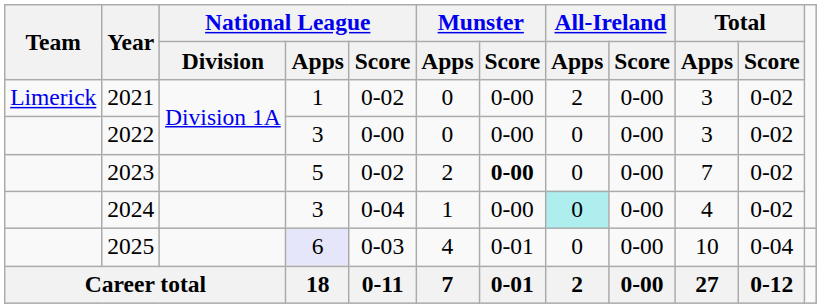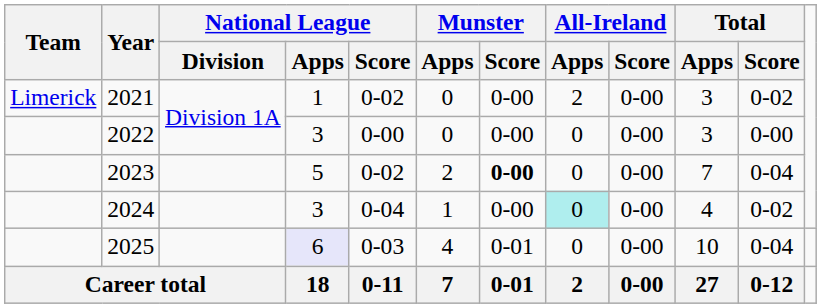 <table class="wikitable" style="text-align:center">
 <tr>
 <th rowspan="2">Team</th>
 <th rowspan="2">Year</th>
 <th colspan="3"><a href='#'>National League</a></th>
 <th colspan="2"><a href='#'>Munster</a></th>
 <th colspan="2"><a href='#'>All-Ireland</a></th>
 <th colspan="2">Total</th>
 </tr>
 <tr>
 <th>Division</th>
 <th>Apps</th>
 <th>Score</th>
 <th>Apps</th>
 <th>Score</th>
 <th>Apps</th>
 <th>Score</th>
 <th>Apps</th>
 <th>Score</th>
 </tr>
 <tr>
 <td rowspan="1"><a href='#'>Limerick</a></td>
 <td>2021</td>
 <td rowspan="2"><a href='#'>Division 1A</a></td>
 <td>1</td>
 <td>0-02</td>
 <td>0</td>
 <td>0-00</td>
 <td>2</td>
 <td>0-00</td>
 <td>3</td>
 <td>0-02</td>
 </tr>
 <tr>
 <td></td>
 <td>2022</td>
 <td>3</td>
 <td>0-00</td>
 <td>0</td>
 <td>0-00</td>
 <td>0</td>
 <td>0-00</td>
 <td>3</td>
-<td>0-02</td>
+<td>0-00</td>
 </tr>
 <tr>
 <td></td>
 <td>2023</td>
 <td></td>
 <td>5</td>
 <td>0-02</td>
 <td>2</td>
 <td><strong>0-00</strong></td>
 <td>0</td>
 <td>0-00</td>
 <td>7</td>
-<td>0-02</td>
+<td>0-04</td>
 </tr>
 <tr>
 <td></td>
 <td>2024</td>
 <td></td>
 <td>3</td>
 <td>0-04</td>
 <td>1</td>
 <td>0-00</td>
 <td style="background: paleturquoise;">0</td>
 <td>0-00</td>
 <td>4</td>
 <td>0-02</td>
 </tr>
 <tr>
 <td></td>
 <td>2025</td>
 <td></td>
 <td style="background: lavender;">6</td>
 <td>0-03</td>
 <td>4</td>
 <td>0-01</td>
 <td>0</td>
 <td>0-00</td>
 <td>10</td>
 <td>0-04</td>
 <td></td>
 </tr>
 <tr>
 <th colspan="3">Career total</th>
 <th>18</th>
 <th>0-11</th>
 <th>7</th>
 <th>0-01</th>
 <th>2</th>
 <th>0-00</th>
 <th>27</th>
 <th>0-12</th>
 </tr>
 </table>
